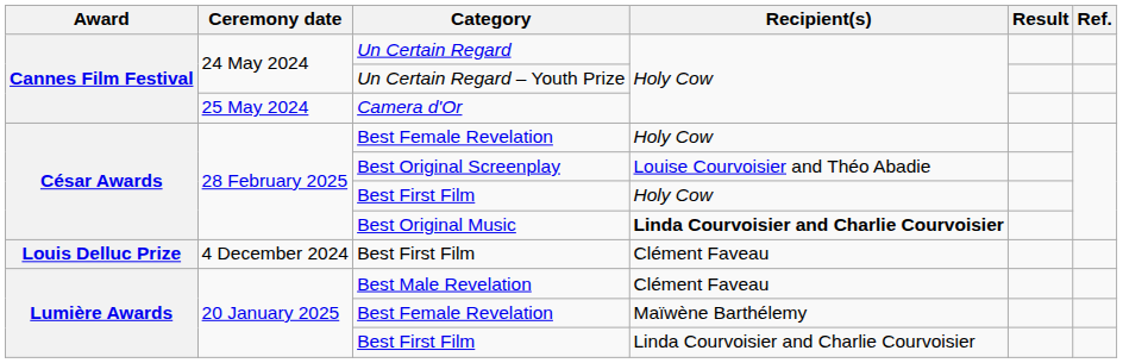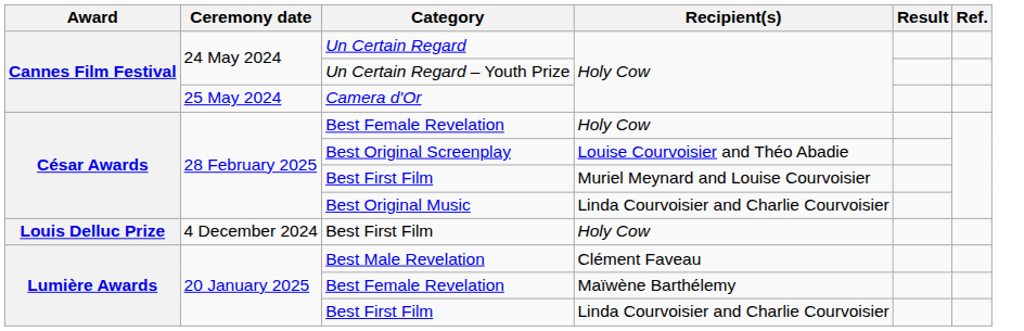 <table class="wikitable sortable plainrowheaders">
 <tr>
 <th scope="col">Award</th>
 <th scope="col">Ceremony date</th>
 <th scope="col">Category</th>
 <th scope="col">Recipient(s)</th>
 <th scope="col">Result</th>
 <th scope="col">Ref.</th>
 </tr>
 <tr>
 <th rowspan="3" scope="row"><a href='#'>Cannes Film Festival</a></th>
 <td rowspan="2">24 May 2024</td>
 <td><em><a href='#'>Un Certain Regard</a></em></td>
 <td rowspan="3"><em>Holy Cow</em></td>
 <td></td>
 <td align="center"></td>
 </tr>
 <tr>
 <td><em>Un Certain Regard</em> – Youth Prize</td>
 <td></td>
 <td align="center"></td>
 </tr>
 <tr>
 <td><a href='#'>25 May 2024</a></td>
 <td><em><a href='#'>Camera d'Or</a></em></td>
 <td></td>
 <td align="center"></td>
 </tr>
 <tr>
 <th rowspan="4" scope="row"><a href='#'>César Awards</a></th>
 <td rowspan="4"><a href='#'>28 February 2025</a></td>
 <td><a href='#'>Best Female Revelation</a></td>
 <td><em>Holy Cow</em></td>
 <td></td>
 <td align="center" rowspan="4"></td>
 </tr>
 <tr>
 <td><a href='#'>Best Original Screenplay</a></td>
 <td><a href='#'>Louise Courvoisier</a> and Théo Abadie</td>
 <td></td>
 </tr>
 <tr>
 <td><a href='#'>Best First Film</a></td>
-<td><em>Holy Cow</em></td>
+<td>Muriel Meynard and Louise Courvoisier</td>
 <td></td>
 </tr>
 <tr>
 <td><a href='#'>Best Original Music</a></td>
-<td><strong>Linda Courvoisier and Charlie Courvoisier</strong></td>
+<td>Linda Courvoisier and Charlie Courvoisier</td>
 <td></td>
 </tr>
 <tr>
 <th scope="row"><a href='#'>Louis Delluc Prize</a></th>
 <td>4 December 2024</td>
 <td>Best First Film</td>
-<td>Clément Faveau</td>
+<td><em>Holy Cow</em></td>
 <td></td>
 <td align="center"></td>
 </tr>
 <tr>
 <th scope="row" rowspan="3"><a href='#'>Lumière Awards</a></th>
 <td rowspan="3"><a href='#'>20 January 2025</a></td>
 <td><a href='#'>Best Male Revelation</a></td>
 <td>Clément Faveau</td>
 <td></td>
 <td align="center"></td>
 </tr>
 <tr>
 <td><a href='#'>Best Female Revelation</a></td>
 <td>Maïwène Barthélemy</td>
 <td></td>
 <td align="center"></td>
 </tr>
 <tr>
 <td><a href='#'>Best First Film</a></td>
 <td>Linda Courvoisier and Charlie Courvoisier</td>
 <td></td>
 <td align="center"></td>
 </tr>
 </table>
